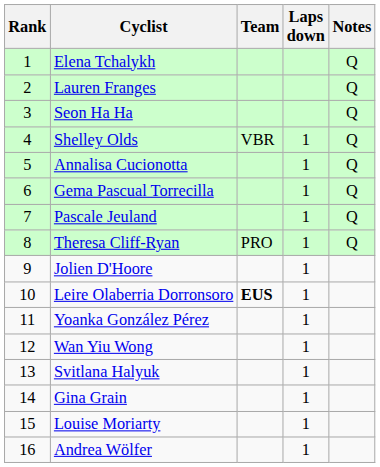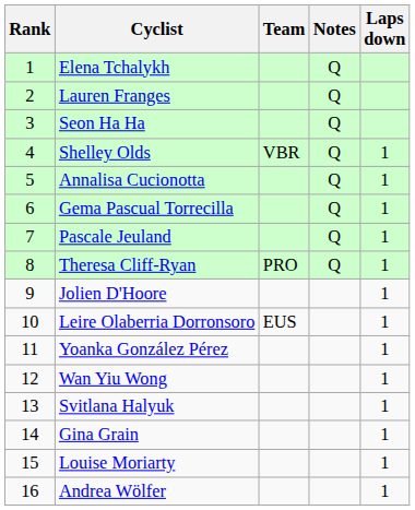 <table class="wikitable sortable" style="text-align:center;">
 <tr>
 <th>Rank</th>
 <th class="unsortable">Cyclist</th>
 <th>Team</th>
+<th class="unsortable">Notes</th>
 <th>Laps<br>down</th>
-<th class="unsortable">Notes</th>
 </tr>
 <tr bgcolor=ccffcc>
 <td align=center>1</td>
 <td align=left><a href='#'>Elena Tchalykh</a></td>
 <td align=left></td>
+<td>Q</td>
 <td></td>
-<td>Q</td>
 </tr>
 <tr bgcolor=ccffcc>
 <td align=center>2</td>
 <td align=left><a href='#'>Lauren Franges</a></td>
 <td align=left></td>
+<td>Q</td>
 <td></td>
-<td>Q</td>
 </tr>
 <tr bgcolor=ccffcc>
 <td align=center>3</td>
 <td align=left><a href='#'>Seon Ha Ha</a></td>
 <td align=left></td>
+<td>Q</td>
 <td></td>
-<td>Q</td>
 </tr>
 <tr bgcolor=ccffcc>
 <td align=center>4</td>
 <td align=left><a href='#'>Shelley Olds</a></td>
 <td align=left>VBR</td>
+<td>Q</td>
 <td>1</td>
-<td>Q</td>
 </tr>
 <tr bgcolor=ccffcc>
 <td align=center>5</td>
 <td align=left><a href='#'>Annalisa Cucionotta</a></td>
 <td align=left></td>
+<td>Q</td>
 <td>1</td>
-<td>Q</td>
 </tr>
 <tr bgcolor=ccffcc>
 <td align=center>6</td>
 <td align=left><a href='#'>Gema Pascual Torrecilla</a></td>
 <td align=left></td>
+<td>Q</td>
 <td>1</td>
-<td>Q</td>
 </tr>
 <tr bgcolor=ccffcc>
 <td align=center>7</td>
 <td align=left><a href='#'>Pascale Jeuland</a></td>
 <td align=left></td>
+<td>Q</td>
 <td>1</td>
-<td>Q</td>
 </tr>
 <tr bgcolor=ccffcc>
 <td align=center>8</td>
 <td align=left><a href='#'>Theresa Cliff-Ryan</a></td>
 <td align=left>PRO</td>
+<td>Q</td>
 <td>1</td>
-<td>Q</td>
 </tr>
 <tr>
 <td align=center>9</td>
 <td align=left><a href='#'>Jolien D'Hoore</a></td>
 <td align=left></td>
+<td></td>
 <td>1</td>
-<td></td>
 </tr>
 <tr>
 <td align=center>10</td>
 <td align=left><a href='#'>Leire Olaberria Dorronsoro</a></td>
-<td align=left><strong>EUS</strong></td>
+<td align=left>EUS</td>
+<td></td>
 <td>1</td>
-<td></td>
 </tr>
 <tr>
 <td align=center>11</td>
 <td align=left><a href='#'>Yoanka González Pérez</a></td>
 <td align=left></td>
+<td></td>
 <td>1</td>
-<td></td>
 </tr>
 <tr>
 <td align=center>12</td>
 <td align=left><a href='#'>Wan Yiu Wong</a></td>
 <td align=left></td>
+<td></td>
 <td>1</td>
-<td></td>
 </tr>
 <tr>
 <td align=center>13</td>
 <td align=left><a href='#'>Svitlana Halyuk</a></td>
 <td align=left></td>
+<td></td>
 <td>1</td>
-<td></td>
 </tr>
 <tr>
 <td align=center>14</td>
 <td align=left><a href='#'>Gina Grain</a></td>
 <td align=left></td>
+<td></td>
 <td>1</td>
-<td></td>
 </tr>
 <tr>
 <td align=center>15</td>
 <td align=left><a href='#'>Louise Moriarty</a></td>
 <td align=left></td>
+<td></td>
 <td>1</td>
-<td></td>
 </tr>
 <tr>
 <td align=center>16</td>
 <td align=left><a href='#'>Andrea Wölfer</a></td>
 <td align=left></td>
+<td></td>
 <td>1</td>
-<td></td>
 </tr>
 </table>
